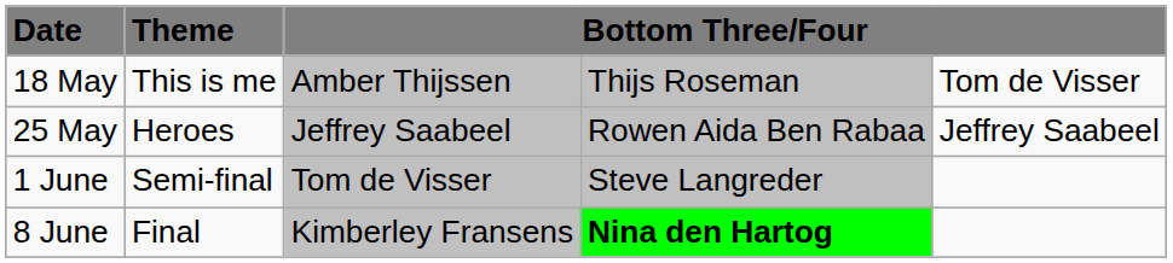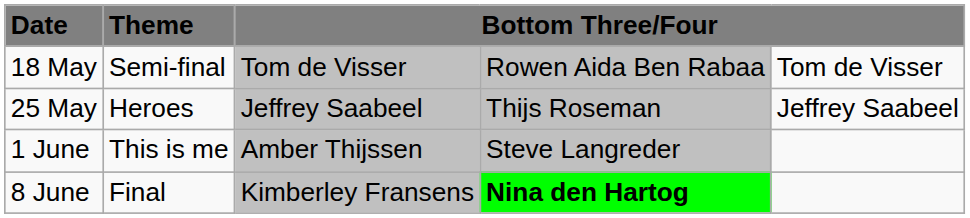 <table class="wikitable">
 <tr bgcolor=#808080>
 <td><strong>Date</strong></td>
 <td><strong>Theme</strong></td>
 <td colspan=4 align="center"><strong>Bottom Three/Four</strong></td>
 </tr>
 <tr>
 <td>18 May</td>
-<td>This is me</td>
-<td bgcolor="#C0C0C0">Amber Thijssen</td>
-<td bgcolor="#C0C0C0">Thijs Roseman</td>
+<td>Semi-final</td>
+<td bgcolor="#C0C0C0">Tom de Visser</td>
+<td bgcolor="#C0C0C0">Rowen Aida Ben Rabaa</td>
 <td>Tom de Visser</td>
 </tr>
 <tr>
 <td>25 May</td>
 <td>Heroes</td>
 <td bgcolor="#C0C0C0">Jeffrey Saabeel</td>
-<td bgcolor="#C0C0C0">Rowen Aida Ben Rabaa</td>
+<td bgcolor="#C0C0C0">Thijs Roseman</td>
 <td>Jeffrey Saabeel</td>
 </tr>
 <tr>
 <td>1 June</td>
-<td>Semi-final</td>
-<td bgcolor="#C0C0C0">Tom de Visser</td>
+<td>This is me</td>
+<td bgcolor="#C0C0C0">Amber Thijssen</td>
 <td bgcolor="#C0C0C0">Steve Langreder</td>
 <td></td>
 </tr>
 <tr>
 <td>8 June</td>
 <td>Final</td>
 <td bgcolor="#C0C0C0">Kimberley Fransens</td>
 <td bgcolor="lime"><strong>Nina den Hartog</strong></td>
 </tr>
 </table>
